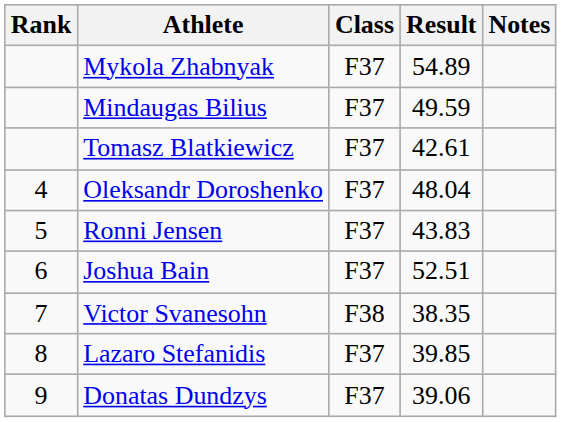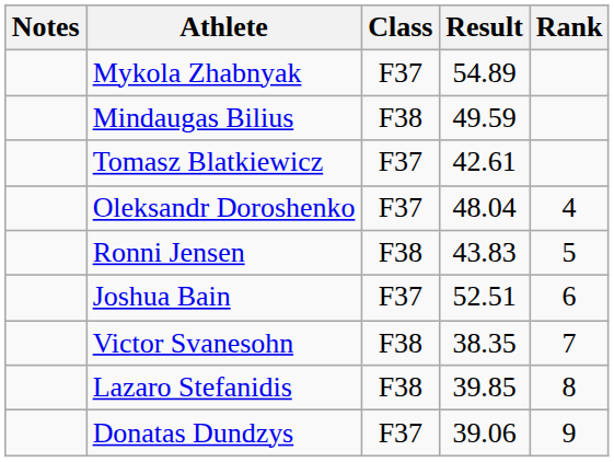 <table class="wikitable sortable" style="text-align:center">
 <tr>
-<th>Rank</th>
+<th>Notes</th>
 <th>Athlete</th>
 <th>Class</th>
 <th>Result</th>
-<th>Notes</th>
+<th>Rank</th>
 </tr>
 <tr>
 <td></td>
 <td style="text-align:left"><a href='#'>Mykola Zhabnyak</a><br></td>
 <td>F37</td>
 <td>54.89</td>
 <td></td>
 </tr>
 <tr>
 <td></td>
 <td style="text-align:left"><a href='#'>Mindaugas Bilius</a><br></td>
-<td>F37</td>
+<td>F38</td>
 <td>49.59</td>
 <td></td>
 </tr>
 <tr>
 <td></td>
 <td style="text-align:left"><a href='#'>Tomasz Blatkiewicz</a><br></td>
 <td>F37</td>
 <td>42.61</td>
 <td></td>
 </tr>
 <tr>
-<td>4</td>
+<td></td>
 <td style="text-align:left"><a href='#'>Oleksandr Doroshenko</a><br></td>
 <td>F37</td>
 <td>48.04</td>
-<td></td>
+<td>4</td>
 </tr>
 <tr>
+<td></td>
+<td style="text-align:left"><a href='#'>Ronni Jensen</a><br></td>
+<td>F38</td>
+<td>43.83</td>
 <td>5</td>
-<td style="text-align:left"><a href='#'>Ronni Jensen</a><br></td>
-<td>F37</td>
-<td>43.83</td>
-<td></td>
 </tr>
 <tr>
-<td>6</td>
+<td></td>
 <td style="text-align:left"><a href='#'>Joshua Bain</a><br></td>
 <td>F37</td>
 <td>52.51</td>
-<td></td>
+<td>6</td>
 </tr>
 <tr>
-<td>7</td>
+<td></td>
 <td style="text-align:left"><a href='#'>Victor Svanesohn</a><br></td>
 <td>F38</td>
 <td>38.35</td>
-<td></td>
+<td>7</td>
 </tr>
 <tr>
+<td></td>
+<td style="text-align:left"><a href='#'>Lazaro Stefanidis</a><br></td>
+<td>F38</td>
+<td>39.85</td>
 <td>8</td>
-<td style="text-align:left"><a href='#'>Lazaro Stefanidis</a><br></td>
-<td>F37</td>
-<td>39.85</td>
-<td></td>
 </tr>
 <tr>
-<td>9</td>
+<td></td>
 <td style="text-align:left"><a href='#'>Donatas Dundzys</a><br></td>
 <td>F37</td>
 <td>39.06</td>
-<td></td>
+<td>9</td>
 </tr>
 </table>
